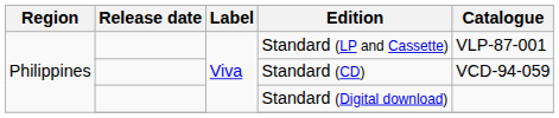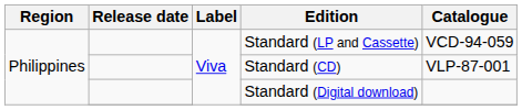 <table class="wikitable">
 <tr>
 <th>Region</th>
 <th>Release date</th>
 <th>Label</th>
 <th>Edition</th>
 <th>Catalogue</th>
 </tr>
 <tr>
 <td rowspan="4">Philippines</td>
 <td></td>
 <td rowspan="4"><a href='#'>Viva</a></td>
 <td>Standard <small>(<a href='#'>LP</a> and <a href='#'>Cassette</a>)</small></td>
-<td>VLP-87-001</td>
+<td>VCD-94-059</td>
 </tr>
 <tr>
 <td></td>
 <td>Standard <small>(<a href='#'>CD</a>)</small></td>
-<td>VCD-94-059</td>
+<td>VLP-87-001</td>
 </tr>
 <tr>
 <td></td>
 <td>Standard <small>(<a href='#'>Digital download</a>)</small></td>
 <td></td>
 </tr>
 <tr>
 </tr>
 </table>
